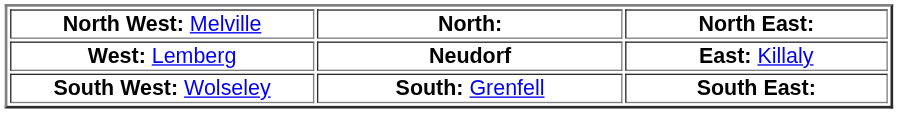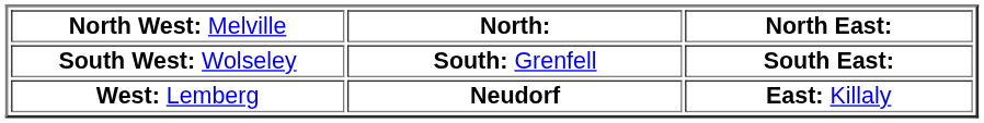 <table width="75%" border=2 align="center">
 <tr>
 <td width="35%" align="center"><strong>North West:</strong> <a href='#'>Melville</a></td>
 <td width="30%" align="center"><strong>North:</strong></td>
 <td width="35%" align="center"><strong>North East:</strong></td>
 </tr>
 <tr>
+<td width="35%" align="center"><strong>South West:</strong> <a href='#'>Wolseley</a></td>
+<td width="30%" align="center"><strong>South:</strong> <a href='#'>Grenfell</a></td>
+<td width="35%" align="center"><strong>South East:</strong></td>
+</tr>
+<tr>
 <td width="10%" align="center"><strong>West:</strong> <a href='#'>Lemberg</a></td>
 <td width="35%" align="center"><strong>Neudorf</strong></td>
 <td width="30%" align="center"><strong>East:</strong> <a href='#'>Killaly</a></td>
 </tr>
-<tr>
-<td width="35%" align="center"><strong>South West:</strong> <a href='#'>Wolseley</a></td>
-<td width="30%" align="center"><strong>South:</strong> <a href='#'>Grenfell</a></td>
-<td width="35%" align="center"><strong>South East:</strong></td>
-</tr>
 </table>
